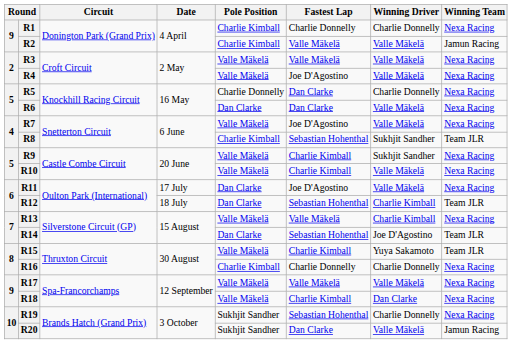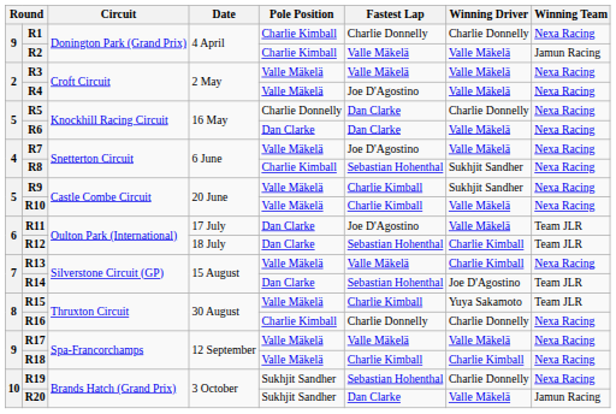 <table class="wikitable" style="font-size: 85%">
 <tr>
 <th colspan=2>Round</th>
 <th>Circuit</th>
 <th>Date</th>
 <th>Pole Position</th>
 <th>Fastest Lap</th>
 <th>Winning Driver</th>
 <th>Winning Team</th>
 </tr>
 <tr>
 <th rowspan=2>9</th>
 <th>R1</th>
 <td rowspan=2> <a href='#'>Donington Park (Grand Prix)</a></td>
 <td rowspan=2>4 April</td>
 <td> <a href='#'>Charlie Kimball</a></td>
 <td> Charlie Donnelly</td>
 <td> Charlie Donnelly</td>
 <td> <a href='#'>Nexa Racing</a></td>
 </tr>
 <tr>
 <th>R2</th>
 <td> <a href='#'>Charlie Kimball</a></td>
 <td> <a href='#'>Valle Mäkelä</a></td>
 <td> <a href='#'>Valle Mäkelä</a></td>
 <td> Jamun Racing</td>
 </tr>
 <tr>
 <th rowspan=2>2</th>
 <th>R3</th>
 <td rowspan=2> <a href='#'>Croft Circuit</a></td>
 <td rowspan=2>2 May</td>
 <td> <a href='#'>Valle Mäkelä</a></td>
 <td> <a href='#'>Valle Mäkelä</a></td>
 <td> <a href='#'>Valle Mäkelä</a></td>
 <td> <a href='#'>Nexa Racing</a></td>
 </tr>
 <tr>
 <th>R4</th>
 <td> <a href='#'>Valle Mäkelä</a></td>
 <td> Joe D'Agostino</td>
 <td> <a href='#'>Valle Mäkelä</a></td>
 <td> <a href='#'>Nexa Racing</a></td>
 </tr>
 <tr>
 <th rowspan=2>5</th>
 <th>R5</th>
 <td rowspan=2> <a href='#'>Knockhill Racing Circuit</a></td>
 <td rowspan=2>16 May</td>
 <td> Charlie Donnelly</td>
 <td> <a href='#'>Dan Clarke</a></td>
 <td> Charlie Donnelly</td>
 <td> <a href='#'>Nexa Racing</a></td>
 </tr>
 <tr>
 <th>R6</th>
 <td> <a href='#'>Dan Clarke</a></td>
 <td> <a href='#'>Dan Clarke</a></td>
 <td> <a href='#'>Valle Mäkelä</a></td>
 <td> <a href='#'>Nexa Racing</a></td>
 </tr>
 <tr>
 <th rowspan=2>4</th>
 <th>R7</th>
 <td rowspan=2> <a href='#'>Snetterton Circuit</a></td>
 <td rowspan=2>6 June</td>
 <td> <a href='#'>Valle Mäkelä</a></td>
 <td> Joe D'Agostino</td>
 <td> <a href='#'>Valle Mäkelä</a></td>
 <td> <a href='#'>Nexa Racing</a></td>
 </tr>
 <tr>
 <th>R8</th>
 <td> <a href='#'>Charlie Kimball</a></td>
 <td> <a href='#'>Sebastian Hohenthal</a></td>
 <td> Sukhjit Sandher</td>
-<td> Team JLR</td>
+<td> <a href='#'>Nexa Racing</a></td>
 </tr>
 <tr>
 <th rowspan=2>5</th>
 <th>R9</th>
 <td rowspan=2> <a href='#'>Castle Combe Circuit</a></td>
 <td rowspan=2>20 June</td>
 <td> <a href='#'>Valle Mäkelä</a></td>
 <td> <a href='#'>Charlie Kimball</a></td>
 <td> Sukhjit Sandher</td>
 <td> <a href='#'>Nexa Racing</a></td>
 </tr>
 <tr>
 <th>R10</th>
 <td> <a href='#'>Valle Mäkelä</a></td>
 <td> <a href='#'>Charlie Kimball</a></td>
 <td> <a href='#'>Valle Mäkelä</a></td>
 <td> <a href='#'>Nexa Racing</a></td>
 </tr>
 <tr>
 <th rowspan=2>6</th>
 <th>R11</th>
 <td rowspan=2> <a href='#'>Oulton Park (International)</a></td>
 <td>17 July</td>
 <td> <a href='#'>Dan Clarke</a></td>
 <td> Joe D'Agostino</td>
 <td> <a href='#'>Valle Mäkelä</a></td>
-<td> <a href='#'>Nexa Racing</a></td>
+<td> Team JLR</td>
 </tr>
 <tr>
 <th>R12</th>
 <td>18 July</td>
 <td> <a href='#'>Dan Clarke</a></td>
 <td> <a href='#'>Sebastian Hohenthal</a></td>
 <td> <a href='#'>Charlie Kimball</a></td>
 <td> Team JLR</td>
 </tr>
 <tr>
 <th rowspan=2>7</th>
 <th>R13</th>
 <td rowspan=2> <a href='#'>Silverstone Circuit (GP)</a></td>
 <td rowspan=2>15 August</td>
 <td> <a href='#'>Valle Mäkelä</a></td>
 <td> <a href='#'>Valle Mäkelä</a></td>
 <td> <a href='#'>Charlie Kimball</a></td>
 <td> <a href='#'>Nexa Racing</a></td>
 </tr>
 <tr>
 <th>R14</th>
 <td> <a href='#'>Dan Clarke</a></td>
 <td> <a href='#'>Sebastian Hohenthal</a></td>
 <td> Joe D'Agostino</td>
 <td> Team JLR</td>
 </tr>
 <tr>
 <th rowspan=2>8</th>
 <th>R15</th>
 <td rowspan=2> <a href='#'>Thruxton Circuit</a></td>
 <td rowspan=2>30 August</td>
 <td> <a href='#'>Valle Mäkelä</a></td>
 <td> <a href='#'>Charlie Kimball</a></td>
 <td> Yuya Sakamoto</td>
 <td> Team JLR</td>
 </tr>
 <tr>
 <th>R16</th>
 <td> <a href='#'>Charlie Kimball</a></td>
 <td> Charlie Donnelly</td>
 <td> Charlie Donnelly</td>
 <td> <a href='#'>Nexa Racing</a></td>
 </tr>
 <tr>
 <th rowspan=2>9</th>
 <th>R17</th>
 <td rowspan=2> <a href='#'>Spa-Francorchamps</a></td>
 <td rowspan=2>12 September</td>
 <td> <a href='#'>Valle Mäkelä</a></td>
 <td> <a href='#'>Valle Mäkelä</a></td>
 <td> <a href='#'>Valle Mäkelä</a></td>
 <td> <a href='#'>Nexa Racing</a></td>
 </tr>
 <tr>
 <th>R18</th>
 <td> <a href='#'>Valle Mäkelä</a></td>
 <td> <a href='#'>Charlie Kimball</a></td>
-<td> <a href='#'>Dan Clarke</a></td>
+<td> <a href='#'>Charlie Kimball</a></td>
 <td> <a href='#'>Nexa Racing</a></td>
 </tr>
 <tr>
 <th rowspan=2>10</th>
 <th>R19</th>
 <td rowspan=2> <a href='#'>Brands Hatch (Grand Prix)</a></td>
 <td rowspan=2>3 October</td>
 <td> Sukhjit Sandher</td>
 <td> <a href='#'>Sebastian Hohenthal</a></td>
 <td> Charlie Donnelly</td>
 <td> <a href='#'>Nexa Racing</a></td>
 </tr>
 <tr>
 <th>R20</th>
 <td> Sukhjit Sandher</td>
 <td> <a href='#'>Dan Clarke</a></td>
 <td> <a href='#'>Valle Mäkelä</a></td>
 <td> Jamun Racing</td>
 </tr>
 </table>
